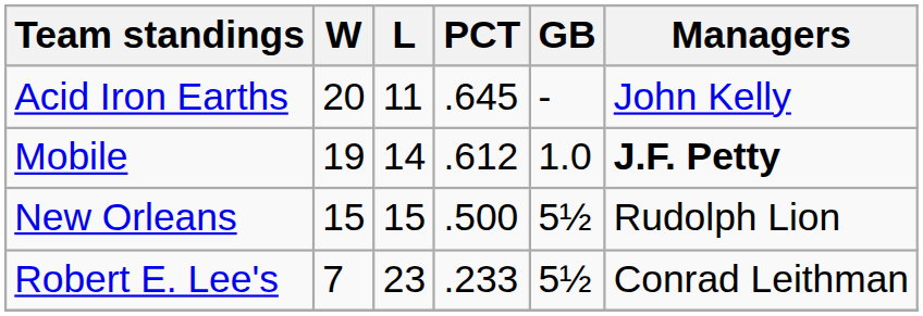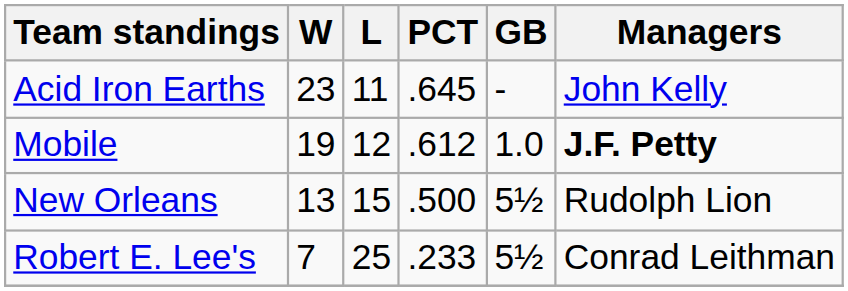 <table class="wikitable">
 <tr>
 <th>Team standings</th>
 <th>W</th>
 <th>L</th>
 <th>PCT</th>
 <th>GB</th>
 <th>Managers</th>
 </tr>
 <tr>
 <td><a href='#'>Acid Iron Earths</a></td>
-<td>20</td>
+<td>23</td>
 <td>11</td>
 <td>.645</td>
 <td>-</td>
 <td><a href='#'>John Kelly</a></td>
 </tr>
 <tr>
 <td><a href='#'>Mobile</a></td>
 <td>19</td>
-<td>14</td>
+<td>12</td>
 <td>.612</td>
 <td>1.0</td>
 <td><strong>J.F. Petty</strong></td>
 </tr>
 <tr>
 <td><a href='#'>New Orleans</a></td>
-<td>15</td>
+<td>13</td>
 <td>15</td>
 <td>.500</td>
 <td>5½</td>
 <td>Rudolph Lion</td>
 </tr>
 <tr>
 <td><a href='#'>Robert E. Lee's</a></td>
 <td>7</td>
-<td>23</td>
+<td>25</td>
 <td>.233</td>
 <td>5½</td>
 <td>Conrad Leithman</td>
 </tr>
 <tr>
 </tr>
 </table>
